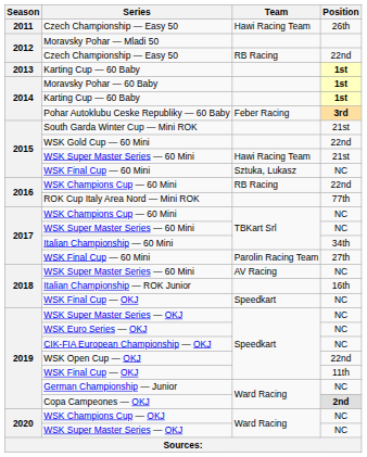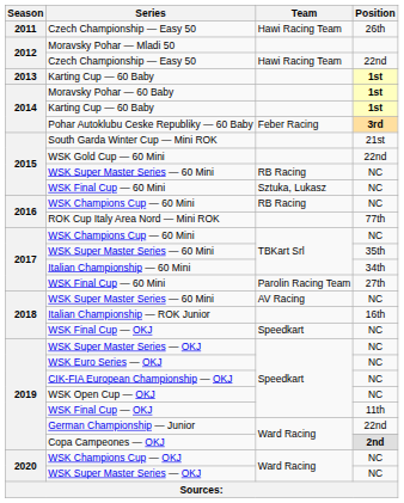 <table class="wikitable" style="font-size: 85%; text-align:center">
 <tr>
 <th>Season</th>
 <th>Series</th>
 <th>Team</th>
 <th>Position</th>
 </tr>
 <tr>
 <th>2011</th>
 <td align="left">Czech Championship — Easy 50</td>
 <td align="left">Hawi Racing Team</td>
 <td>26th</td>
 </tr>
 <tr>
 <th rowspan="2">2012</th>
 <td align="left">Moravsky Pohar — Mladi 50</td>
 <td align="left"></td>
 <td></td>
 </tr>
 <tr>
 <td align="left">Czech Championship — Easy 50</td>
-<td align="left">RB Racing</td>
+<td align="left">Hawi Racing Team</td>
 <td>22nd</td>
 </tr>
 <tr>
 <th>2013</th>
 <td align="left">Karting Cup — 60 Baby</td>
 <td align="left"></td>
 <td style="background:#FFFFBF;"><strong>1st</strong></td>
 </tr>
 <tr>
 <th rowspan="3">2014</th>
 <td align="left">Moravsky Pohar — 60 Baby</td>
 <td align="left"></td>
 <td style="background:#FFFFBF;"><strong>1st</strong></td>
 </tr>
 <tr>
 <td align="left">Karting Cup — 60 Baby</td>
 <td align="left"></td>
 <td style="background:#FFFFBF;"><strong>1st</strong></td>
 </tr>
 <tr>
 <td align="left">Pohar Autoklubu Ceske Republiky — 60 Baby</td>
 <td align="left">Feber Racing</td>
 <td style="background:#FFDF9F;"><strong>3rd</strong></td>
 </tr>
 <tr>
 <th rowspan="4">2015</th>
 <td align="left">South Garda Winter Cup — Mini ROK</td>
 <td align="left"></td>
 <td>21st</td>
 </tr>
 <tr>
 <td align="left">WSK Gold Cup — 60 Mini</td>
 <td align="left"></td>
 <td>22nd</td>
 </tr>
 <tr>
 <td align="left"><a href='#'>WSK Super Master Series</a> — 60 Mini</td>
-<td align="left">Hawi Racing Team</td>
-<td>21st</td>
+<td align="left">RB Racing</td>
+<td>NC</td>
 </tr>
 <tr>
 <td align="left"><a href='#'>WSK Final Cup</a> — 60 Mini</td>
 <td align="left">Sztuka, Lukasz</td>
 <td>NC</td>
 </tr>
 <tr>
 <th rowspan="2">2016</th>
 <td align="left"><a href='#'>WSK Champions Cup</a> — 60 Mini</td>
 <td align="left">RB Racing</td>
-<td>22nd</td>
+<td>NC</td>
 </tr>
 <tr>
 <td align="left">ROK Cup Italy Area Nord — Mini ROK</td>
 <td align="left"></td>
 <td>77th</td>
 </tr>
 <tr>
 <th rowspan="4">2017</th>
 <td align="left"><a href='#'>WSK Champions Cup</a> — 60 Mini</td>
 <td rowspan="3" align="left">TBKart Srl</td>
 <td>NC</td>
 </tr>
 <tr>
 <td align="left"><a href='#'>WSK Super Master Series</a> — 60 Mini</td>
-<td>NC</td>
+<td>35th</td>
 </tr>
 <tr>
 <td align="left"><a href='#'>Italian Championship</a> — 60 Mini</td>
 <td>34th</td>
 </tr>
 <tr>
 <td align="left"><a href='#'>WSK Final Cup</a> — 60 Mini</td>
 <td align="left">Parolin Racing Team</td>
 <td>27th</td>
 </tr>
 <tr>
 <th rowspan="3">2018</th>
 <td align="left"><a href='#'>WSK Super Master Series</a> — 60 Mini</td>
 <td align="left">AV Racing</td>
 <td>NC</td>
 </tr>
 <tr>
 <td align="left"><a href='#'>Italian Championship</a> — ROK Junior</td>
 <td align="left"></td>
 <td>16th</td>
 </tr>
 <tr>
 <td align="left"><a href='#'>WSK Final Cup</a> — <a href='#'>OKJ</a></td>
 <td align="left">Speedkart</td>
 <td>NC</td>
 </tr>
 <tr>
 <th rowspan="7">2019</th>
 <td align="left"><a href='#'>WSK Super Master Series</a> — <a href='#'>OKJ</a></td>
 <td rowspan="5"  align="left">Speedkart</td>
 <td>NC</td>
 </tr>
 <tr>
 <td align="left"><a href='#'>WSK Euro Series</a> — <a href='#'>OKJ</a></td>
 <td>NC</td>
 </tr>
 <tr>
 <td align="left"><a href='#'>CIK-FIA European Championship</a> — <a href='#'>OKJ</a></td>
 <td>NC</td>
 </tr>
 <tr>
 <td align="left">WSK Open Cup — <a href='#'>OKJ</a></td>
-<td>22nd</td>
+<td>NC</td>
 </tr>
 <tr>
 <td align="left"><a href='#'>WSK Final Cup</a> — <a href='#'>OKJ</a></td>
 <td>11th</td>
 </tr>
 <tr>
 <td align="left"><a href='#'>German Championship</a> — Junior</td>
 <td rowspan="2" align="left">Ward Racing</td>
-<td>NC</td>
+<td>22nd</td>
 </tr>
 <tr>
 <td align="left">Copa Campeones — <a href='#'>OKJ</a></td>
 <td style="background:#DFDFDF;"><strong>2nd</strong></td>
 </tr>
 <tr>
 <th rowspan="2">2020</th>
 <td align="left"><a href='#'>WSK Champions Cup</a> — <a href='#'>OKJ</a></td>
 <td rowspan="2"  align="left">Ward Racing</td>
 <td>NC</td>
 </tr>
 <tr>
 <td align="left"><a href='#'>WSK Super Master Series</a> — <a href='#'>OKJ</a></td>
 <td>NC</td>
 </tr>
 <tr>
 <th colspan="4">Sources:</th>
 </tr>
 </table>
